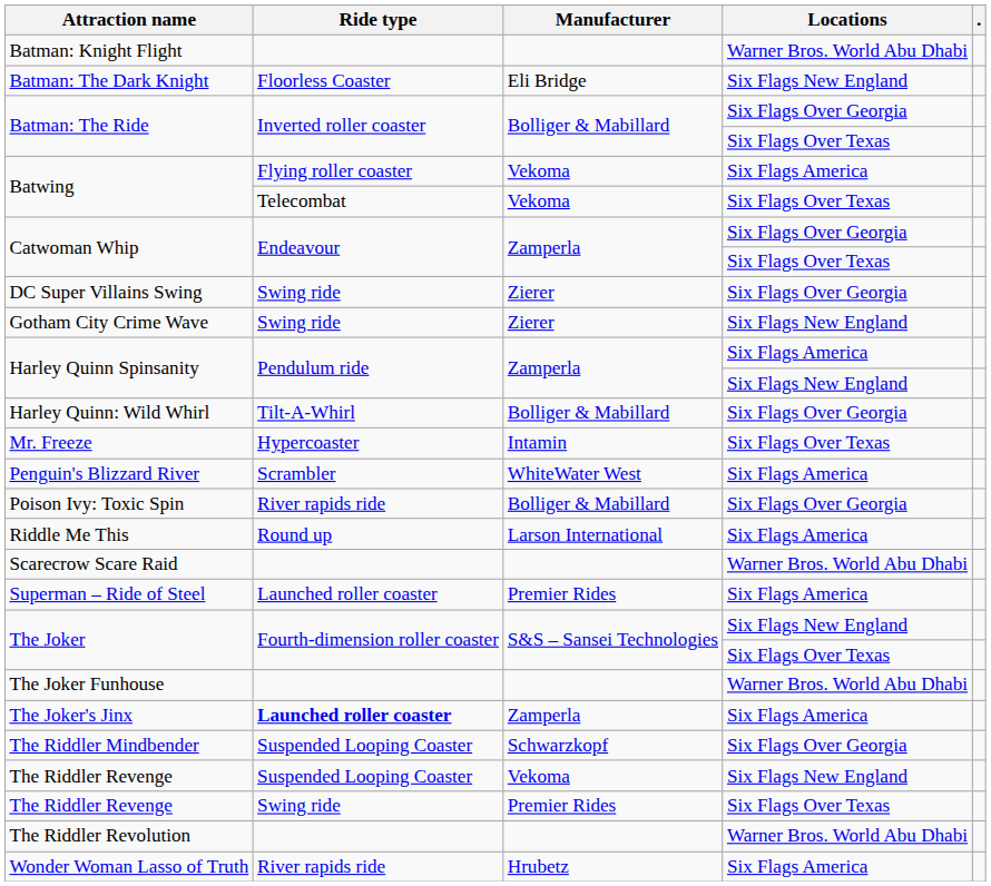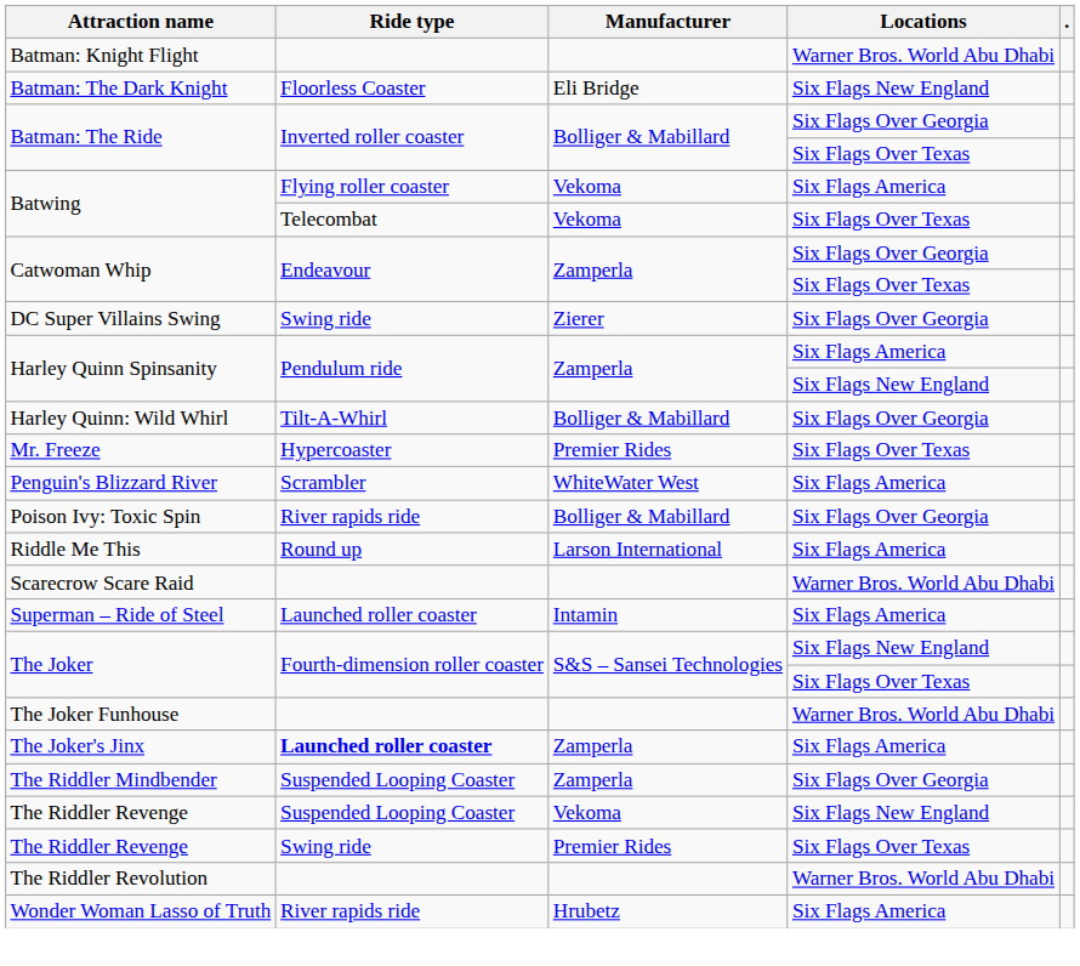 <table class="wikitable sortable">
 <tr>
 <th>Attraction name</th>
 <th>Ride type</th>
 <th>Manufacturer</th>
 <th>Locations</th>
 <th class="unsortable">.</th>
 </tr>
 <tr>
 <td>Batman: Knight Flight</td>
 <td></td>
 <td></td>
 <td><a href='#'>Warner Bros. World Abu Dhabi</a></td>
 <td></td>
 </tr>
 <tr>
 <td><a href='#'>Batman: The Dark Knight</a></td>
 <td><a href='#'>Floorless Coaster</a></td>
 <td>Eli Bridge</td>
 <td><a href='#'>Six Flags New England</a></td>
 <td></td>
 </tr>
 <tr>
 <td rowspan="2"><a href='#'>Batman: The Ride</a></td>
 <td rowspan="2"><a href='#'>Inverted roller coaster</a></td>
 <td rowspan="2"><a href='#'>Bolliger & Mabillard</a></td>
 <td><a href='#'>Six Flags Over Georgia</a></td>
 <td></td>
 </tr>
 <tr>
 <td><a href='#'>Six Flags Over Texas</a></td>
 <td></td>
 </tr>
 <tr>
 <td rowspan="2">Batwing</td>
 <td><a href='#'>Flying roller coaster</a></td>
 <td><a href='#'>Vekoma</a></td>
 <td><a href='#'>Six Flags America</a></td>
 <td></td>
 </tr>
 <tr>
 <td>Telecombat</td>
 <td><a href='#'>Vekoma</a></td>
 <td><a href='#'>Six Flags Over Texas</a></td>
 <td></td>
 </tr>
 <tr>
 <td rowspan="2">Catwoman Whip</td>
 <td rowspan="2"><a href='#'>Endeavour</a></td>
 <td rowspan="2"><a href='#'>Zamperla</a></td>
 <td><a href='#'>Six Flags Over Georgia</a></td>
 <td></td>
 </tr>
 <tr>
 <td><a href='#'>Six Flags Over Texas</a></td>
 <td></td>
 </tr>
 <tr>
 <td>DC Super Villains Swing</td>
 <td><a href='#'>Swing ride</a></td>
 <td><a href='#'>Zierer</a></td>
 <td><a href='#'>Six Flags Over Georgia</a></td>
 <td></td>
 </tr>
 <tr>
-<td>Gotham City Crime Wave</td>
-<td><a href='#'>Swing ride</a></td>
-<td><a href='#'>Zierer</a></td>
-<td><a href='#'>Six Flags New England</a></td>
-<td></td>
-</tr>
-<tr>
 <td rowspan="2">Harley Quinn Spinsanity</td>
 <td rowspan="2"><a href='#'>Pendulum ride</a></td>
 <td rowspan="2"><a href='#'>Zamperla</a></td>
 <td><a href='#'>Six Flags America</a></td>
 <td></td>
 </tr>
 <tr>
 <td><a href='#'>Six Flags New England</a></td>
 <td></td>
 </tr>
 <tr>
 <td>Harley Quinn: Wild Whirl</td>
 <td><a href='#'>Tilt-A-Whirl</a></td>
 <td><a href='#'>Bolliger & Mabillard</a></td>
 <td><a href='#'>Six Flags Over Georgia</a></td>
 <td></td>
 </tr>
 <tr>
 <td><a href='#'>Mr. Freeze</a></td>
 <td><a href='#'>Hypercoaster</a></td>
-<td><a href='#'>Intamin</a></td>
+<td><a href='#'>Premier Rides</a></td>
 <td><a href='#'>Six Flags Over Texas</a></td>
 <td></td>
 </tr>
 <tr>
 <td><a href='#'>Penguin's Blizzard River</a></td>
 <td><a href='#'>Scrambler</a></td>
 <td><a href='#'>WhiteWater West</a></td>
 <td><a href='#'>Six Flags America</a></td>
 <td></td>
 </tr>
 <tr>
 <td>Poison Ivy: Toxic Spin</td>
 <td><a href='#'>River rapids ride</a></td>
 <td><a href='#'>Bolliger & Mabillard</a></td>
 <td><a href='#'>Six Flags Over Georgia</a></td>
 <td></td>
 </tr>
 <tr>
 <td>Riddle Me This</td>
 <td><a href='#'>Round up</a></td>
 <td><a href='#'>Larson International</a></td>
 <td><a href='#'>Six Flags America</a></td>
 <td></td>
 </tr>
 <tr>
 <td>Scarecrow Scare Raid</td>
 <td></td>
 <td></td>
 <td><a href='#'>Warner Bros. World Abu Dhabi</a></td>
 <td></td>
 </tr>
 <tr>
 <td><a href='#'>Superman – Ride of Steel</a></td>
 <td><a href='#'>Launched roller coaster</a></td>
-<td><a href='#'>Premier Rides</a></td>
+<td><a href='#'>Intamin</a></td>
 <td><a href='#'>Six Flags America</a></td>
 <td></td>
 </tr>
 <tr>
 <td rowspan="2"><a href='#'>The Joker</a></td>
 <td rowspan="2"><a href='#'>Fourth-dimension roller coaster</a></td>
 <td rowspan="2"><a href='#'>S&S – Sansei Technologies</a></td>
 <td><a href='#'>Six Flags New England</a></td>
 <td></td>
 </tr>
 <tr>
 <td><a href='#'>Six Flags Over Texas</a></td>
 <td></td>
 </tr>
 <tr>
 <td>The Joker Funhouse</td>
 <td></td>
 <td></td>
 <td><a href='#'>Warner Bros. World Abu Dhabi</a></td>
 <td></td>
 </tr>
 <tr>
 <td><a href='#'>The Joker's Jinx</a></td>
 <td><strong><a href='#'>Launched roller coaster</a></strong></td>
 <td><a href='#'>Zamperla</a></td>
 <td><a href='#'>Six Flags America</a></td>
 <td></td>
 </tr>
 <tr>
 <td><a href='#'>The Riddler Mindbender</a></td>
 <td><a href='#'>Suspended Looping Coaster</a></td>
-<td><a href='#'>Schwarzkopf</a></td>
+<td><a href='#'>Zamperla</a></td>
 <td><a href='#'>Six Flags Over Georgia</a></td>
 <td></td>
 </tr>
 <tr>
 <td>The Riddler Revenge</td>
 <td><a href='#'>Suspended Looping Coaster</a></td>
 <td><a href='#'>Vekoma</a></td>
 <td><a href='#'>Six Flags New England</a></td>
 <td></td>
 </tr>
 <tr>
 <td><a href='#'>The Riddler Revenge</a></td>
 <td><a href='#'>Swing ride</a></td>
 <td><a href='#'>Premier Rides</a></td>
 <td><a href='#'>Six Flags Over Texas</a></td>
 <td></td>
 </tr>
 <tr>
 <td>The Riddler Revolution</td>
 <td></td>
 <td></td>
 <td><a href='#'>Warner Bros. World Abu Dhabi</a></td>
 <td></td>
 </tr>
 <tr>
 <td><a href='#'>Wonder Woman Lasso of Truth</a></td>
 <td><a href='#'>River rapids ride</a></td>
 <td><a href='#'>Hrubetz</a></td>
 <td><a href='#'>Six Flags America</a></td>
 <td></td>
 </tr>
 </table>
